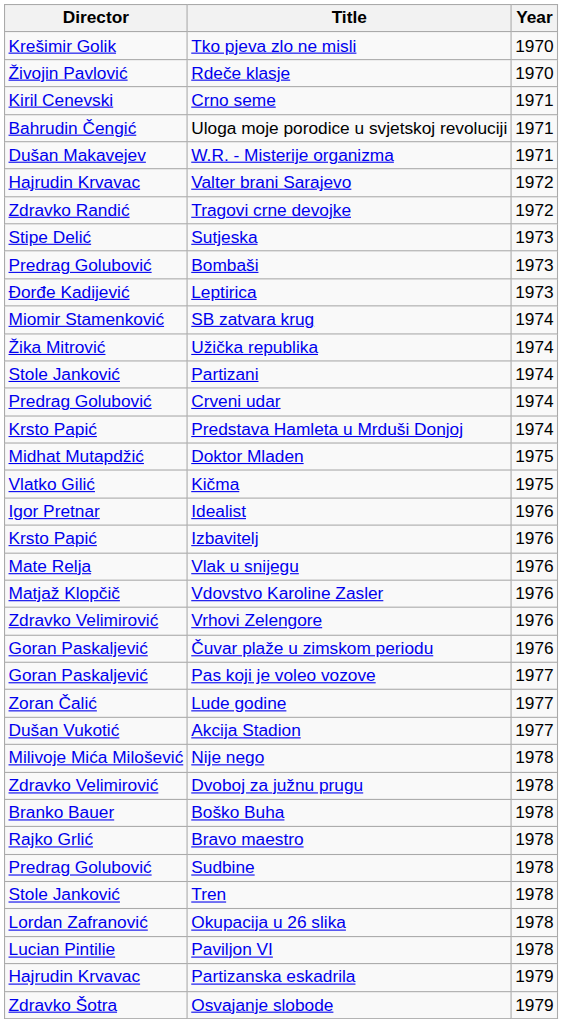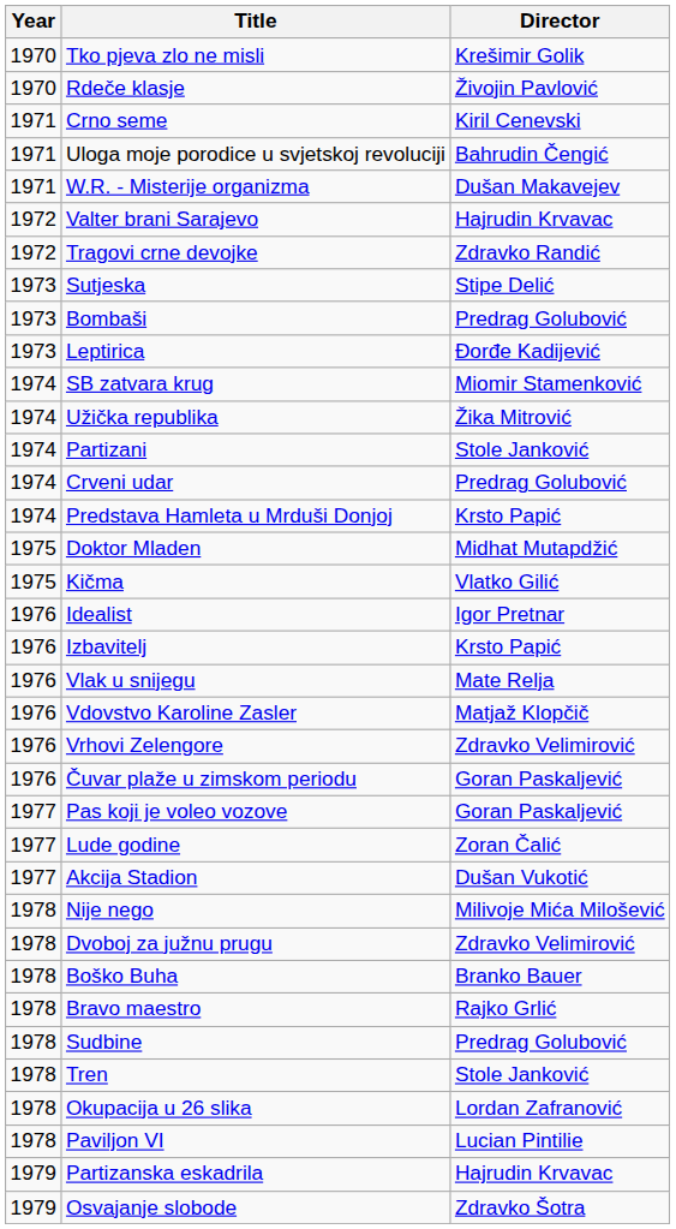 <table class="wikitable">
 <tr>
+<th>Year</th>
+<th>Title</th>
 <th>Director</th>
-<th>Title</th>
-<th>Year</th>
 </tr>
 <tr>
+<td>1970</td>
+<td><a href='#'>Tko pjeva zlo ne misli</a></td>
 <td><a href='#'>Krešimir Golik</a></td>
-<td><a href='#'>Tko pjeva zlo ne misli</a></td>
-<td>1970</td>
 </tr>
 <tr>
+<td>1970</td>
+<td><a href='#'>Rdeče klasje</a></td>
 <td><a href='#'>Živojin Pavlović</a></td>
-<td><a href='#'>Rdeče klasje</a></td>
-<td>1970</td>
 </tr>
 <tr>
+<td>1971</td>
+<td><a href='#'>Crno seme</a></td>
 <td><a href='#'>Kiril Cenevski</a></td>
-<td><a href='#'>Crno seme</a></td>
-<td>1971</td>
 </tr>
 <tr>
+<td>1971</td>
+<td>Uloga moje porodice u svjetskoj revoluciji</td>
 <td><a href='#'>Bahrudin Čengić</a></td>
-<td>Uloga moje porodice u svjetskoj revoluciji</td>
-<td>1971</td>
 </tr>
 <tr>
+<td>1971</td>
+<td><a href='#'>W.R. - Misterije organizma</a></td>
 <td><a href='#'>Dušan Makavejev</a></td>
-<td><a href='#'>W.R. - Misterije organizma</a></td>
-<td>1971</td>
 </tr>
 <tr>
+<td>1972</td>
+<td><a href='#'>Valter brani Sarajevo</a></td>
 <td><a href='#'>Hajrudin Krvavac</a></td>
-<td><a href='#'>Valter brani Sarajevo</a></td>
-<td>1972</td>
 </tr>
 <tr>
+<td>1972</td>
+<td><a href='#'>Tragovi crne devojke</a></td>
 <td><a href='#'>Zdravko Randić</a></td>
-<td><a href='#'>Tragovi crne devojke</a></td>
-<td>1972</td>
 </tr>
 <tr>
+<td>1973</td>
+<td><a href='#'>Sutjeska</a></td>
 <td><a href='#'>Stipe Delić</a></td>
-<td><a href='#'>Sutjeska</a></td>
-<td>1973</td>
 </tr>
 <tr>
+<td>1973</td>
+<td><a href='#'>Bombaši</a></td>
 <td><a href='#'>Predrag Golubović</a></td>
-<td><a href='#'>Bombaši</a></td>
-<td>1973</td>
 </tr>
 <tr>
+<td>1973</td>
+<td><a href='#'>Leptirica</a></td>
 <td><a href='#'>Đorđe Kadijević</a></td>
-<td><a href='#'>Leptirica</a></td>
-<td>1973</td>
 </tr>
 <tr>
+<td>1974</td>
+<td><a href='#'>SB zatvara krug</a></td>
 <td><a href='#'>Miomir Stamenković</a></td>
-<td><a href='#'>SB zatvara krug</a></td>
-<td>1974</td>
 </tr>
 <tr>
+<td>1974</td>
+<td><a href='#'>Užička republika</a></td>
 <td><a href='#'>Žika Mitrović</a></td>
-<td><a href='#'>Užička republika</a></td>
-<td>1974</td>
 </tr>
 <tr>
+<td>1974</td>
+<td><a href='#'>Partizani</a></td>
 <td><a href='#'>Stole Janković</a></td>
-<td><a href='#'>Partizani</a></td>
-<td>1974</td>
 </tr>
 <tr>
+<td>1974</td>
+<td><a href='#'>Crveni udar</a></td>
 <td><a href='#'>Predrag Golubović</a></td>
-<td><a href='#'>Crveni udar</a></td>
-<td>1974</td>
 </tr>
 <tr>
+<td>1974</td>
+<td><a href='#'>Predstava Hamleta u Mrduši Donjoj</a></td>
 <td><a href='#'>Krsto Papić</a></td>
-<td><a href='#'>Predstava Hamleta u Mrduši Donjoj</a></td>
-<td>1974</td>
 </tr>
 <tr>
+<td>1975</td>
+<td><a href='#'>Doktor Mladen</a></td>
 <td><a href='#'>Midhat Mutapdžić</a></td>
-<td><a href='#'>Doktor Mladen</a></td>
-<td>1975</td>
 </tr>
 <tr>
+<td>1975</td>
+<td><a href='#'>Kičma</a></td>
 <td><a href='#'>Vlatko Gilić</a></td>
-<td><a href='#'>Kičma</a></td>
-<td>1975</td>
 </tr>
 <tr>
+<td>1976</td>
+<td><a href='#'>Idealist</a></td>
 <td><a href='#'>Igor Pretnar</a></td>
-<td><a href='#'>Idealist</a></td>
-<td>1976</td>
 </tr>
 <tr>
+<td>1976</td>
+<td><a href='#'>Izbavitelj</a></td>
 <td><a href='#'>Krsto Papić</a></td>
-<td><a href='#'>Izbavitelj</a></td>
-<td>1976</td>
 </tr>
 <tr>
+<td>1976</td>
+<td><a href='#'>Vlak u snijegu</a></td>
 <td><a href='#'>Mate Relja</a></td>
-<td><a href='#'>Vlak u snijegu</a></td>
-<td>1976</td>
 </tr>
 <tr>
+<td>1976</td>
+<td><a href='#'>Vdovstvo Karoline Zasler</a></td>
 <td><a href='#'>Matjaž Klopčič</a></td>
-<td><a href='#'>Vdovstvo Karoline Zasler</a></td>
-<td>1976</td>
 </tr>
 <tr>
+<td>1976</td>
+<td><a href='#'>Vrhovi Zelengore</a></td>
 <td><a href='#'>Zdravko Velimirović</a></td>
-<td><a href='#'>Vrhovi Zelengore</a></td>
-<td>1976</td>
 </tr>
 <tr>
+<td>1976</td>
+<td><a href='#'>Čuvar plaže u zimskom periodu</a></td>
 <td><a href='#'>Goran Paskaljević</a></td>
-<td><a href='#'>Čuvar plaže u zimskom periodu</a></td>
-<td>1976</td>
 </tr>
 <tr>
+<td>1977</td>
+<td><a href='#'>Pas koji je voleo vozove</a></td>
 <td><a href='#'>Goran Paskaljević</a></td>
-<td><a href='#'>Pas koji je voleo vozove</a></td>
-<td>1977</td>
 </tr>
 <tr>
+<td>1977</td>
+<td><a href='#'>Lude godine</a></td>
 <td><a href='#'>Zoran Čalić</a></td>
-<td><a href='#'>Lude godine</a></td>
-<td>1977</td>
 </tr>
 <tr>
+<td>1977</td>
+<td><a href='#'>Akcija Stadion</a></td>
 <td><a href='#'>Dušan Vukotić</a></td>
-<td><a href='#'>Akcija Stadion</a></td>
-<td>1977</td>
 </tr>
 <tr>
+<td>1978</td>
+<td><a href='#'>Nije nego</a></td>
 <td><a href='#'>Milivoje Mića Milošević</a></td>
-<td><a href='#'>Nije nego</a></td>
-<td>1978</td>
 </tr>
 <tr>
+<td>1978</td>
+<td><a href='#'>Dvoboj za južnu prugu</a></td>
 <td><a href='#'>Zdravko Velimirović</a></td>
-<td><a href='#'>Dvoboj za južnu prugu</a></td>
-<td>1978</td>
 </tr>
 <tr>
+<td>1978</td>
+<td><a href='#'>Boško Buha</a></td>
 <td><a href='#'>Branko Bauer</a></td>
-<td><a href='#'>Boško Buha</a></td>
-<td>1978</td>
 </tr>
 <tr>
+<td>1978</td>
+<td><a href='#'>Bravo maestro</a></td>
 <td><a href='#'>Rajko Grlić</a></td>
-<td><a href='#'>Bravo maestro</a></td>
-<td>1978</td>
 </tr>
 <tr>
+<td>1978</td>
+<td><a href='#'>Sudbine</a></td>
 <td><a href='#'>Predrag Golubović</a></td>
-<td><a href='#'>Sudbine</a></td>
-<td>1978</td>
 </tr>
 <tr>
+<td>1978</td>
+<td><a href='#'>Tren</a></td>
 <td><a href='#'>Stole Janković</a></td>
-<td><a href='#'>Tren</a></td>
-<td>1978</td>
 </tr>
 <tr>
+<td>1978</td>
+<td><a href='#'>Okupacija u 26 slika</a></td>
 <td><a href='#'>Lordan Zafranović</a></td>
-<td><a href='#'>Okupacija u 26 slika</a></td>
-<td>1978</td>
 </tr>
 <tr>
+<td>1978</td>
+<td><a href='#'>Paviljon VI</a></td>
 <td><a href='#'>Lucian Pintilie</a></td>
-<td><a href='#'>Paviljon VI</a></td>
-<td>1978</td>
 </tr>
 <tr>
+<td>1979</td>
+<td><a href='#'>Partizanska eskadrila</a></td>
 <td><a href='#'>Hajrudin Krvavac</a></td>
-<td><a href='#'>Partizanska eskadrila</a></td>
-<td>1979</td>
 </tr>
 <tr>
+<td>1979</td>
+<td><a href='#'>Osvajanje slobode</a></td>
 <td><a href='#'>Zdravko Šotra</a></td>
-<td><a href='#'>Osvajanje slobode</a></td>
-<td>1979</td>
 </tr>
 </table>
